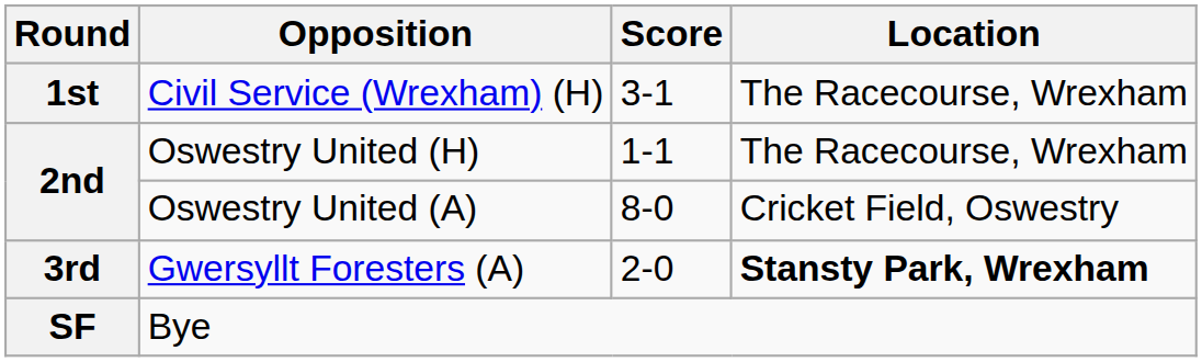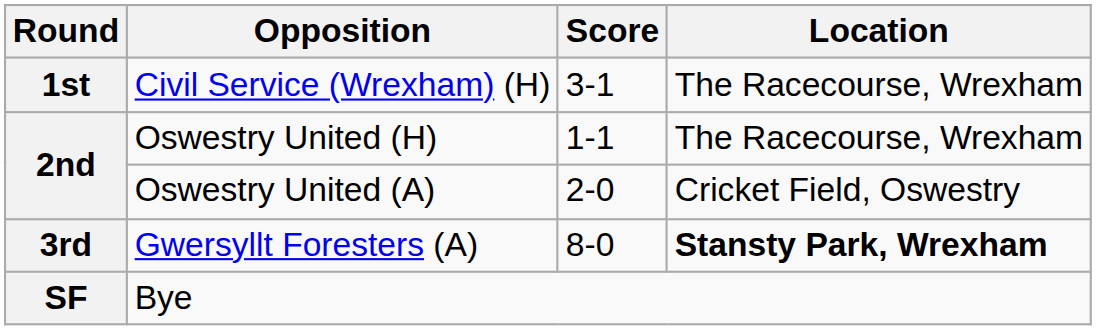 <table class="wikitable">
 <tr>
 <th>Round</th>
 <th>Opposition</th>
 <th>Score</th>
 <th>Location</th>
 </tr>
 <tr>
 <th>1st</th>
 <td><a href='#'>Civil Service (Wrexham)</a> (H)</td>
 <td>3-1</td>
 <td>The Racecourse, Wrexham</td>
 </tr>
 <tr>
 <th rowspan="2">2nd</th>
 <td>Oswestry United (H)</td>
 <td>1-1</td>
 <td>The Racecourse, Wrexham</td>
 </tr>
 <tr>
 <td>Oswestry United (A)</td>
-<td>8-0</td>
+<td>2-0</td>
 <td>Cricket Field, Oswestry</td>
 </tr>
 <tr>
 <th>3rd</th>
 <td><a href='#'>Gwersyllt Foresters</a> (A)</td>
-<td>2-0</td>
+<td>8-0</td>
 <td><strong>Stansty Park, Wrexham</strong></td>
 </tr>
 <tr>
 <th>SF</th>
 <td colspan="3">Bye</td>
 </tr>
 </table>
